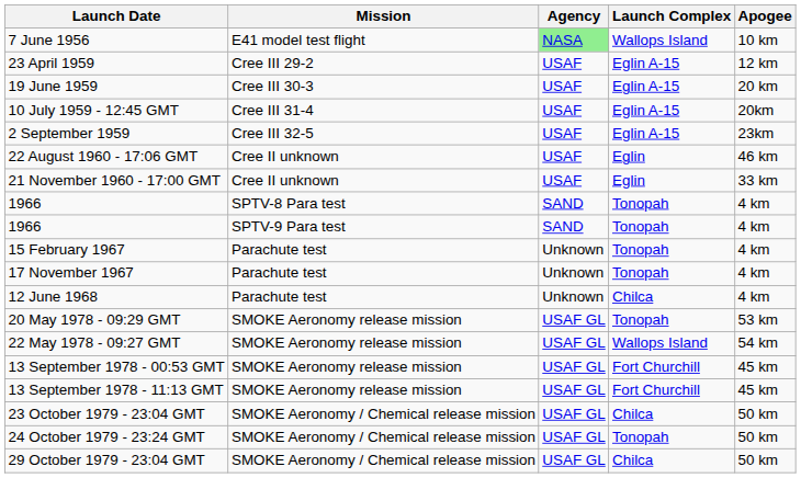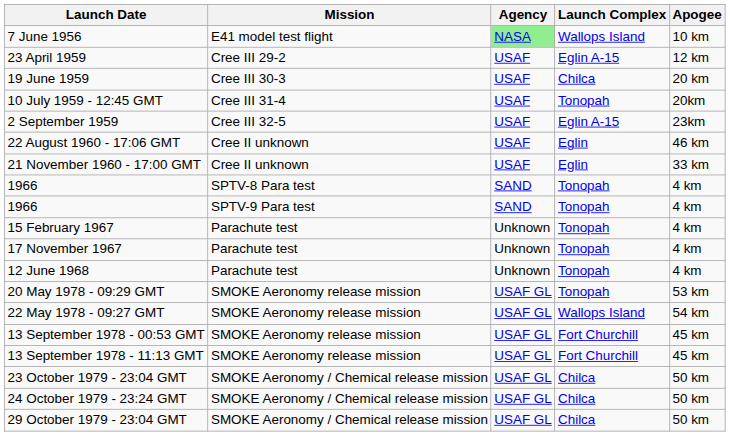 <table class="wikitable">
 <tr>
 <th>Launch Date</th>
 <th>Mission</th>
 <th>Agency</th>
 <th>Launch Complex</th>
 <th>Apogee</th>
 </tr>
 <tr>
 <td>7 June 1956</td>
 <td>E41 model test flight</td>
 <td style="background: lightgreen;"><a href='#'>NASA</a></td>
 <td><a href='#'>Wallops Island</a></td>
 <td>10 km</td>
 </tr>
 <tr>
 <td>23 April 1959</td>
 <td>Cree III 29-2</td>
 <td><a href='#'>USAF</a></td>
 <td><a href='#'>Eglin A-15</a></td>
 <td>12 km</td>
 </tr>
 <tr>
 <td>19 June 1959</td>
 <td>Cree III 30-3</td>
 <td><a href='#'>USAF</a></td>
-<td><a href='#'>Eglin A-15</a></td>
+<td><a href='#'>Chilca</a></td>
 <td>20 km</td>
 </tr>
 <tr>
 <td>10 July 1959 - 12:45 GMT</td>
 <td>Cree III 31-4</td>
 <td><a href='#'>USAF</a></td>
-<td><a href='#'>Eglin A-15</a></td>
+<td><a href='#'>Tonopah</a></td>
 <td>20km</td>
 </tr>
 <tr>
 <td>2 September 1959</td>
 <td>Cree III 32-5</td>
 <td><a href='#'>USAF</a></td>
 <td><a href='#'>Eglin A-15</a></td>
 <td>23km</td>
 </tr>
 <tr>
 <td>22 August 1960 - 17:06 GMT</td>
 <td>Cree II unknown</td>
 <td><a href='#'>USAF</a></td>
 <td><a href='#'>Eglin</a></td>
 <td>46 km</td>
 </tr>
 <tr>
 <td>21 November 1960 - 17:00 GMT</td>
 <td>Cree II unknown</td>
 <td><a href='#'>USAF</a></td>
 <td><a href='#'>Eglin</a></td>
 <td>33 km</td>
 </tr>
 <tr>
 <td>1966</td>
 <td>SPTV-8 Para test</td>
 <td><a href='#'>SAND</a></td>
 <td><a href='#'>Tonopah</a></td>
 <td>4 km</td>
 </tr>
 <tr>
 <td>1966</td>
 <td>SPTV-9 Para test</td>
 <td><a href='#'>SAND</a></td>
 <td><a href='#'>Tonopah</a></td>
 <td>4 km</td>
 </tr>
 <tr>
 <td>15 February 1967</td>
 <td>Parachute test</td>
 <td>Unknown</td>
 <td><a href='#'>Tonopah</a></td>
 <td>4 km</td>
 </tr>
 <tr>
 <td>17 November 1967</td>
 <td>Parachute test</td>
 <td>Unknown</td>
 <td><a href='#'>Tonopah</a></td>
 <td>4 km</td>
 </tr>
 <tr>
 <td>12 June 1968</td>
 <td>Parachute test</td>
 <td>Unknown</td>
-<td><a href='#'>Chilca</a></td>
+<td><a href='#'>Tonopah</a></td>
 <td>4 km</td>
 </tr>
 <tr>
 <td>20 May 1978 - 09:29 GMT</td>
 <td>SMOKE Aeronomy release mission</td>
 <td><a href='#'>USAF GL</a></td>
 <td><a href='#'>Tonopah</a></td>
 <td>53 km</td>
 </tr>
 <tr>
 <td>22 May 1978 - 09:27 GMT</td>
 <td>SMOKE Aeronomy release mission</td>
 <td><a href='#'>USAF GL</a></td>
 <td><a href='#'>Wallops Island</a></td>
 <td>54 km</td>
 </tr>
 <tr>
 <td>13 September 1978 - 00:53 GMT</td>
 <td>SMOKE Aeronomy release mission</td>
 <td><a href='#'>USAF GL</a></td>
 <td><a href='#'>Fort Churchill</a></td>
 <td>45 km</td>
 </tr>
 <tr>
 <td>13 September 1978 - 11:13 GMT</td>
 <td>SMOKE Aeronomy release mission</td>
 <td><a href='#'>USAF GL</a></td>
 <td><a href='#'>Fort Churchill</a></td>
 <td>45 km</td>
 </tr>
 <tr>
 <td>23 October 1979 - 23:04 GMT</td>
 <td>SMOKE Aeronomy / Chemical release mission</td>
 <td><a href='#'>USAF GL</a></td>
 <td><a href='#'>Chilca</a></td>
 <td>50 km</td>
 </tr>
 <tr>
 <td>24 October 1979 - 23:24 GMT</td>
 <td>SMOKE Aeronomy / Chemical release mission</td>
 <td><a href='#'>USAF GL</a></td>
-<td><a href='#'>Tonopah</a></td>
+<td><a href='#'>Chilca</a></td>
 <td>50 km</td>
 </tr>
 <tr>
 <td>29 October 1979 - 23:04 GMT</td>
 <td>SMOKE Aeronomy / Chemical release mission</td>
 <td><a href='#'>USAF GL</a></td>
 <td><a href='#'>Chilca</a></td>
 <td>50 km</td>
 </tr>
 </table>
